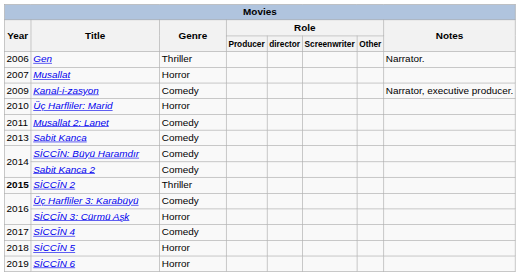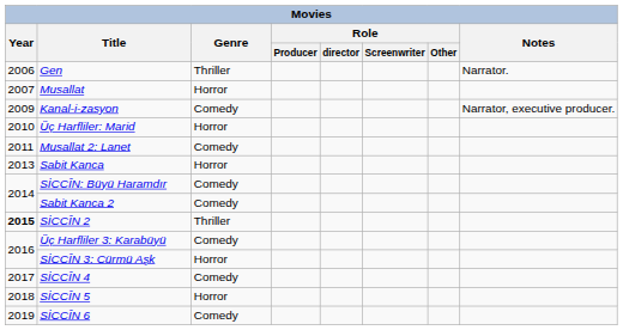 <table class="wikitable">
 <tr>
 <th colspan=8 style="background:#B0C4DE;">Movies</th>
 </tr>
 <tr>
 <th rowspan="2">Year</th>
 <th rowspan="2" style="width:200px;">Title</th>
 <th rowspan="2" style="width:100px;">Genre</th>
 <th colspan="4">Role</th>
 <th rowspan="2">Notes</th>
 </tr>
 <tr>
 <th><small>Producer</small></th>
 <th><small>director</small></th>
 <th><small>Screenwriter</small></th>
 <th><small>Other</small></th>
 </tr>
 <tr>
 <td>2006</td>
 <td><em><a href='#'>Gen</a></em></td>
 <td>Thriller</td>
 <td></td>
 <td></td>
 <td></td>
 <td></td>
 <td>Narrator.</td>
 </tr>
 <tr>
 <td>2007</td>
 <td><em><a href='#'>Musallat</a></em></td>
 <td>Horror</td>
 <td></td>
 <td></td>
 <td></td>
 <td></td>
 <td></td>
 </tr>
 <tr>
 <td>2009</td>
 <td><em><a href='#'>Kanal-i-zasyon</a></em></td>
 <td>Comedy</td>
 <td></td>
 <td></td>
 <td></td>
 <td></td>
 <td>Narrator, executive producer.</td>
 </tr>
 <tr>
 <td>2010</td>
 <td><em><a href='#'>Üç Harfliler: Marid</a></em></td>
 <td>Horror</td>
 <td></td>
 <td></td>
 <td></td>
 <td></td>
 <td></td>
 </tr>
 <tr>
 <td>2011</td>
 <td><em><a href='#'>Musallat 2: Lanet</a></em></td>
 <td>Comedy</td>
 <td></td>
 <td></td>
 <td></td>
 <td></td>
 <td></td>
 </tr>
 <tr>
 <td>2013</td>
 <td><em><a href='#'>Sabit Kanca</a></em></td>
-<td>Comedy</td>
+<td>Horror</td>
 <td></td>
 <td></td>
 <td></td>
 <td></td>
 <td></td>
 </tr>
 <tr>
 <td rowspan="2">2014</td>
 <td><em><a href='#'>SİCCÎN: Büyü Haramdır</a></em></td>
 <td>Comedy</td>
 <td></td>
 <td></td>
 <td></td>
 <td></td>
 <td></td>
 </tr>
 <tr>
 <td><em><a href='#'>Sabit Kanca 2</a></em></td>
 <td>Comedy</td>
 <td></td>
 <td></td>
 <td></td>
 <td></td>
 <td></td>
 </tr>
 <tr>
 <td><strong>2015</strong></td>
 <td><em><a href='#'>SİCCÎN 2</a></em></td>
 <td>Thriller</td>
 <td></td>
 <td></td>
 <td></td>
 <td></td>
 <td></td>
 </tr>
 <tr>
 <td rowspan="2">2016</td>
 <td><em><a href='#'>Üç Harfliler 3: Karabüyü</a></em></td>
 <td>Comedy</td>
 <td></td>
 <td></td>
 <td></td>
 <td></td>
 <td></td>
 </tr>
 <tr>
 <td><em><a href='#'>SİCCÎN 3: Cürmü Aşk</a></em></td>
 <td>Horror</td>
 <td></td>
 <td></td>
 <td></td>
 <td></td>
 <td></td>
 </tr>
 <tr>
 <td>2017</td>
 <td><em><a href='#'>SİCCÎN 4</a></em></td>
 <td>Comedy</td>
 <td></td>
 <td></td>
 <td></td>
 <td></td>
 <td></td>
 </tr>
 <tr>
 <td>2018</td>
 <td><em><a href='#'>SİCCÎN 5</a></em></td>
 <td>Horror</td>
 <td></td>
 <td></td>
 <td></td>
 <td></td>
 <td></td>
 </tr>
 <tr>
 <td>2019</td>
 <td><em><a href='#'>SİCCÎN 6</a></em></td>
-<td>Horror</td>
+<td>Comedy</td>
 <td></td>
 <td></td>
 <td></td>
 <td></td>
 <td></td>
 </tr>
 </table>
